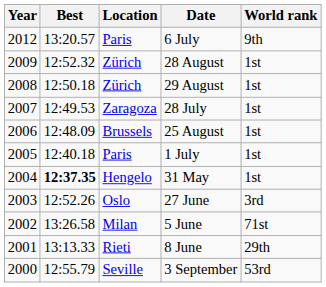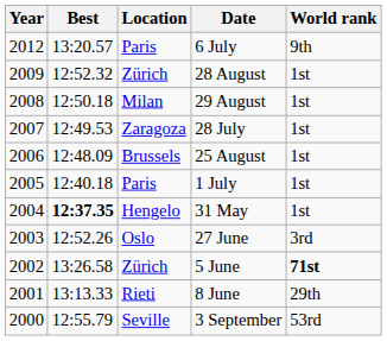 <table class="wikitable">
 <tr>
 <th>Year</th>
 <th>Best</th>
 <th>Location</th>
 <th>Date</th>
 <th>World rank</th>
 </tr>
 <tr>
 <td>2012</td>
 <td>13:20.57</td>
 <td align="left"><a href='#'>Paris</a></td>
 <td>6 July</td>
 <td>9th</td>
 </tr>
 <tr>
 <td>2009</td>
 <td>12:52.32</td>
 <td align="left"><a href='#'>Zürich</a></td>
 <td>28 August</td>
 <td>1st</td>
 </tr>
 <tr>
 <td>2008</td>
 <td>12:50.18</td>
-<td align="left"><a href='#'>Zürich</a></td>
+<td align="left"><a href='#'>Milan</a></td>
 <td>29 August</td>
 <td>1st</td>
 </tr>
 <tr>
 <td>2007</td>
 <td>12:49.53</td>
 <td align="left"><a href='#'>Zaragoza</a></td>
 <td>28 July</td>
 <td>1st</td>
 </tr>
 <tr>
 <td>2006</td>
 <td>12:48.09</td>
 <td align="left"><a href='#'>Brussels</a></td>
 <td>25 August</td>
 <td>1st</td>
 </tr>
 <tr>
 <td>2005</td>
 <td>12:40.18</td>
 <td align="left"><a href='#'>Paris</a></td>
 <td>1 July</td>
 <td>1st</td>
 </tr>
 <tr>
 <td>2004</td>
 <td><strong>12:37.35</strong></td>
 <td align="left"><a href='#'>Hengelo</a></td>
 <td>31 May</td>
 <td>1st</td>
 </tr>
 <tr>
 <td>2003</td>
 <td>12:52.26</td>
 <td align="left"><a href='#'>Oslo</a></td>
 <td>27 June</td>
 <td>3rd</td>
 </tr>
 <tr>
 <td>2002</td>
 <td>13:26.58</td>
-<td align="left"><a href='#'>Milan</a></td>
+<td align="left"><a href='#'>Zürich</a></td>
 <td>5 June</td>
-<td>71st</td>
+<td><strong>71st</strong></td>
 </tr>
 <tr>
 <td>2001</td>
 <td>13:13.33</td>
 <td align="left"><a href='#'>Rieti</a></td>
 <td>8 June</td>
 <td>29th</td>
 </tr>
 <tr>
 <td>2000</td>
 <td>12:55.79</td>
 <td align="left"><a href='#'>Seville</a></td>
 <td>3 September</td>
 <td>53rd</td>
 </tr>
 </table>
